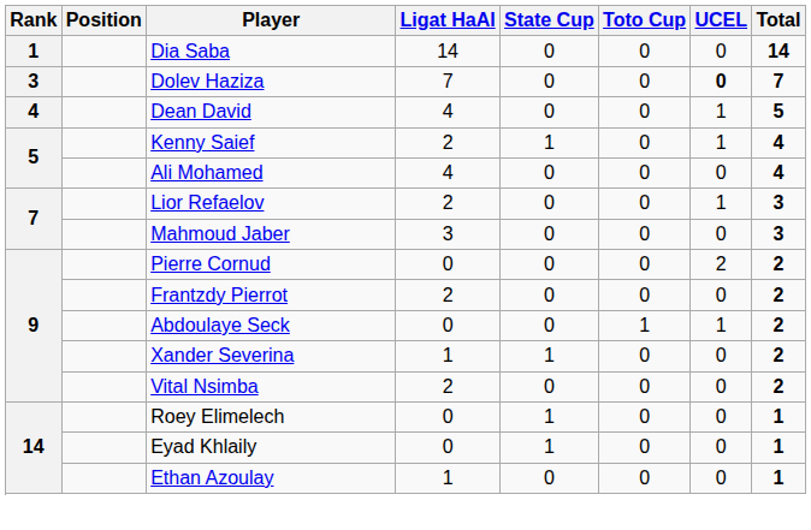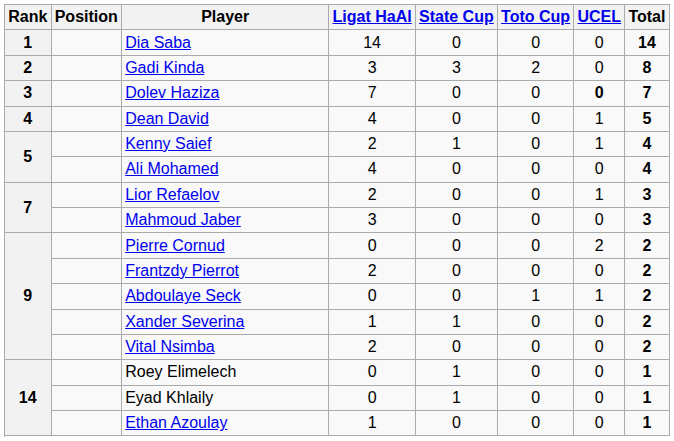 <table class="wikitable" style="text-align:center;">
 <tr>
 <th>Rank</th>
 <th>Position</th>
 <th style="width:200px;">Player</th>
 <th><a href='#'>Ligat HaAl</a></th>
 <th><a href='#'>State Cup</a></th>
 <th><a href='#'>Toto Cup</a></th>
 <th><a href='#'>UCEL</a></th>
 <th>Total</th>
 </tr>
 <tr>
 <th>1</th>
 <td></td>
 <td align=left> <a href='#'>Dia Saba</a></td>
 <td>14</td>
 <td>0</td>
 <td>0</td>
 <td>0</td>
 <td><strong>14</strong></td>
+</tr>
+<tr>
+<th>2</th>
+<td></td>
+<td align=left> <a href='#'>Gadi Kinda</a></td>
+<td>3</td>
+<td>3</td>
+<td>2</td>
+<td>0</td>
+<td><strong>8</strong></td>
 </tr>
 <tr>
 <th>3</th>
 <td></td>
 <td align=left> <a href='#'>Dolev Haziza</a></td>
 <td>7</td>
 <td>0</td>
 <td>0</td>
 <td><strong>0</strong></td>
 <td><strong>7</strong></td>
 </tr>
 <tr>
 <th>4</th>
 <td></td>
 <td align=left> <a href='#'>Dean David</a></td>
 <td>4</td>
 <td>0</td>
 <td>0</td>
 <td>1</td>
 <td><strong>5</strong></td>
 </tr>
 <tr>
 <th rowspan=2>5</th>
 <td></td>
 <td align=left> <a href='#'>Kenny Saief</a></td>
 <td>2</td>
 <td>1</td>
 <td>0</td>
 <td>1</td>
 <td><strong>4</strong></td>
 </tr>
 <tr>
 <td></td>
 <td align=left> <a href='#'>Ali Mohamed</a></td>
 <td>4</td>
 <td>0</td>
 <td>0</td>
 <td>0</td>
 <td><strong>4</strong></td>
 </tr>
 <tr>
 <th rowspan=2>7</th>
 <td></td>
 <td align=left> <a href='#'>Lior Refaelov</a></td>
 <td>2</td>
 <td>0</td>
 <td>0</td>
 <td>1</td>
 <td><strong>3</strong></td>
 </tr>
 <tr>
 <td></td>
 <td align=left> <a href='#'>Mahmoud Jaber</a></td>
 <td>3</td>
 <td>0</td>
 <td>0</td>
 <td>0</td>
 <td><strong>3</strong></td>
 </tr>
 <tr>
 <th rowspan=5>9</th>
 <td></td>
 <td align=left> <a href='#'>Pierre Cornud</a></td>
 <td>0</td>
 <td>0</td>
 <td>0</td>
 <td>2</td>
 <td><strong>2</strong></td>
 </tr>
 <tr>
 <td></td>
 <td align=left> <a href='#'>Frantzdy Pierrot</a></td>
 <td>2</td>
 <td>0</td>
 <td>0</td>
 <td>0</td>
 <td><strong>2</strong></td>
 </tr>
 <tr>
 <td></td>
 <td align=left> <a href='#'>Abdoulaye Seck</a></td>
 <td>0</td>
 <td>0</td>
 <td>1</td>
 <td>1</td>
 <td><strong>2</strong></td>
 </tr>
 <tr>
 <td></td>
 <td align=left> <a href='#'>Xander Severina</a></td>
 <td>1</td>
 <td>1</td>
 <td>0</td>
 <td>0</td>
 <td><strong>2</strong></td>
 </tr>
 <tr>
 <td></td>
 <td align=left> <a href='#'>Vital Nsimba</a></td>
 <td>2</td>
 <td>0</td>
 <td>0</td>
 <td>0</td>
 <td><strong>2</strong></td>
 </tr>
 <tr>
 <th rowspan=4>14</th>
 <td></td>
 <td align=left> Roey Elimelech</td>
 <td>0</td>
 <td>1</td>
 <td>0</td>
 <td>0</td>
 <td><strong>1</strong></td>
 </tr>
 <tr>
 <td></td>
 <td align=left> Eyad Khlaily</td>
 <td>0</td>
 <td>1</td>
 <td>0</td>
 <td>0</td>
 <td><strong>1</strong></td>
 </tr>
 <tr>
 <td></td>
 <td align=left> <a href='#'>Ethan Azoulay</a></td>
 <td>1</td>
 <td>0</td>
 <td>0</td>
 <td>0</td>
 <td><strong>1</strong></td>
 </tr>
 <tr>
 </tr>
 </table>
